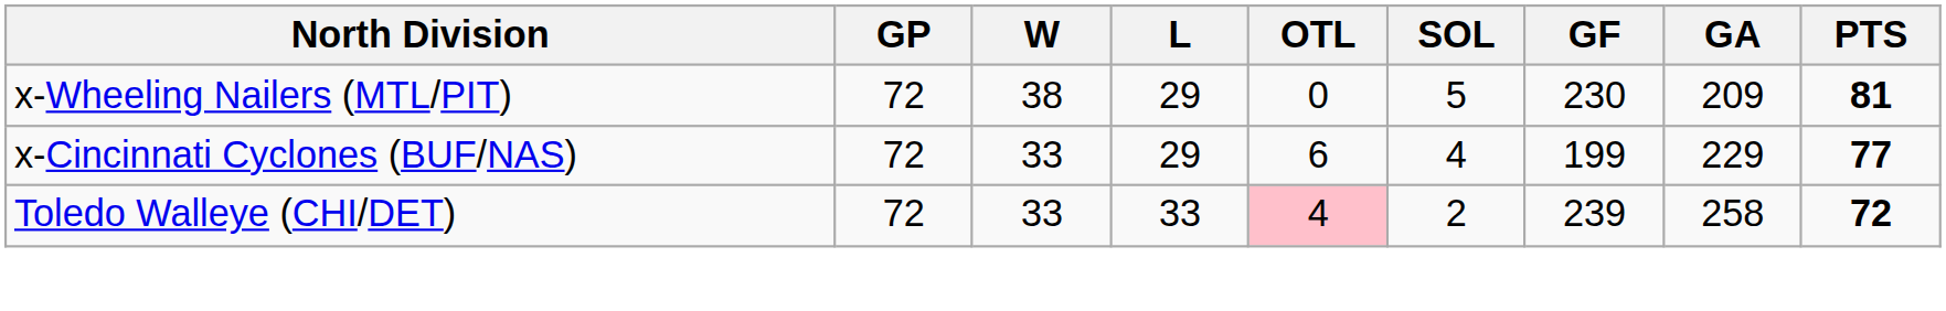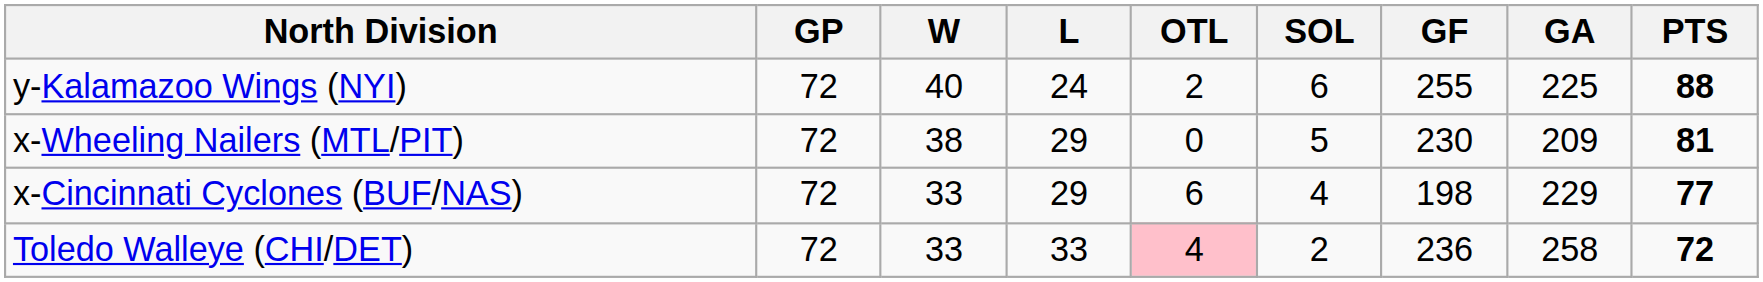 <table class="wikitable" style="text-align:center">
 <tr>
 <th bgcolor="#DDDDFF" width="30%">North Division</th>
 <th bgcolor="#DDDDFF" width="5%">GP</th>
 <th bgcolor="#DDDDFF" width="5%">W</th>
 <th bgcolor="#DDDDFF" width="5%">L</th>
 <th bgcolor="#DDDDFF" width="5%">OTL</th>
 <th bgcolor="#DDDDFF" width="5%">SOL</th>
 <th bgcolor="#DDDDFF" width="5%">GF</th>
 <th bgcolor="#DDDDFF" width="5%">GA</th>
 <th bgcolor="#DDDDFF" width="5%">PTS</th>
+</tr>
+<tr>
+<td align=left>y-<a href='#'>Kalamazoo Wings</a> (<a href='#'>NYI</a>)</td>
+<td>72</td>
+<td>40</td>
+<td>24</td>
+<td>2</td>
+<td>6</td>
+<td>255</td>
+<td>225</td>
+<td><strong>88</strong></td>
 </tr>
 <tr>
 <td align=left>x-<a href='#'>Wheeling Nailers</a> (<a href='#'>MTL</a>/<a href='#'>PIT</a>)</td>
 <td>72</td>
 <td>38</td>
 <td>29</td>
 <td>0</td>
 <td>5</td>
 <td>230</td>
 <td>209</td>
 <td><strong>81</strong></td>
 </tr>
 <tr>
 <td align=left>x-<a href='#'>Cincinnati Cyclones</a> (<a href='#'>BUF</a>/<a href='#'>NAS</a>)</td>
 <td>72</td>
 <td>33</td>
 <td>29</td>
 <td>6</td>
 <td>4</td>
-<td>199</td>
+<td>198</td>
 <td>229</td>
 <td><strong>77</strong></td>
 </tr>
 <tr>
 <td align=left><a href='#'>Toledo Walleye</a> (<a href='#'>CHI</a>/<a href='#'>DET</a>)</td>
 <td>72</td>
 <td>33</td>
 <td>33</td>
 <td style="background: pink;">4</td>
 <td>2</td>
-<td>239</td>
+<td>236</td>
 <td>258</td>
 <td><strong>72</strong></td>
 </tr>
 </table>
